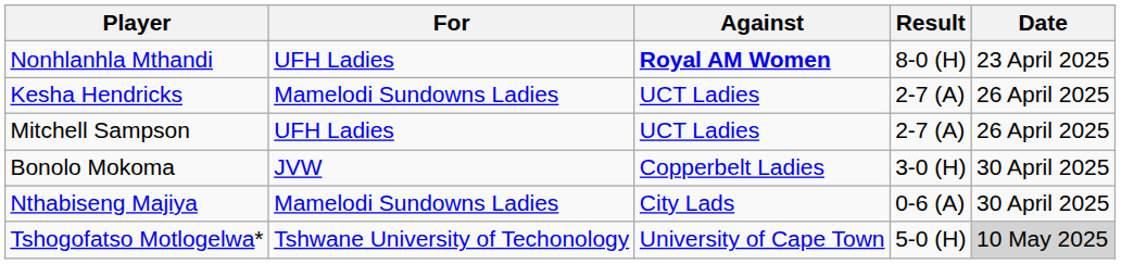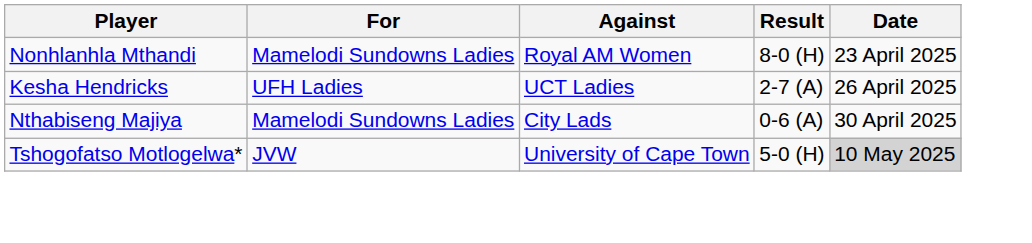 <table class="wikitable">
 <tr>
 <th>Player</th>
 <th>For</th>
 <th>Against</th>
 <th>Result</th>
 <th>Date</th>
 </tr>
 <tr>
 <td><a href='#'>Nonhlanhla Mthandi</a></td>
-<td><a href='#'>UFH Ladies</a></td>
-<td><strong><a href='#'>Royal AM Women</a></strong></td>
+<td><a href='#'>Mamelodi Sundowns Ladies</a></td>
+<td><a href='#'>Royal AM Women</a></td>
 <td>8-0 (H)</td>
 <td>23 April 2025</td>
 </tr>
 <tr>
 <td><a href='#'>Kesha Hendricks</a></td>
-<td><a href='#'>Mamelodi Sundowns Ladies</a></td>
-<td><a href='#'>UCT Ladies</a></td>
-<td>2-7 (A)</td>
-<td>26 April 2025</td>
-</tr>
-<tr>
-<td>Mitchell Sampson</td>
 <td><a href='#'>UFH Ladies</a></td>
 <td><a href='#'>UCT Ladies</a></td>
 <td>2-7 (A)</td>
 <td>26 April 2025</td>
-</tr>
-<tr>
-<td>Bonolo Mokoma</td>
-<td><a href='#'>JVW</a></td>
-<td><a href='#'>Copperbelt Ladies</a></td>
-<td>3-0 (H)</td>
-<td>30 April 2025</td>
 </tr>
 <tr>
 <td><a href='#'>Nthabiseng Majiya</a></td>
 <td><a href='#'>Mamelodi Sundowns Ladies</a></td>
 <td><a href='#'>City Lads</a></td>
 <td>0-6 (A)</td>
 <td>30 April 2025</td>
 </tr>
 <tr>
 <td><a href='#'>Tshogofatso Motlogelwa</a>*</td>
-<td><a href='#'>Tshwane University of Techonology</a></td>
+<td><a href='#'>JVW</a></td>
 <td><a href='#'>University of Cape Town</a></td>
 <td>5-0 (H)</td>
 <td style="background: lightgrey;">10 May 2025</td>
 </tr>
 </table>
